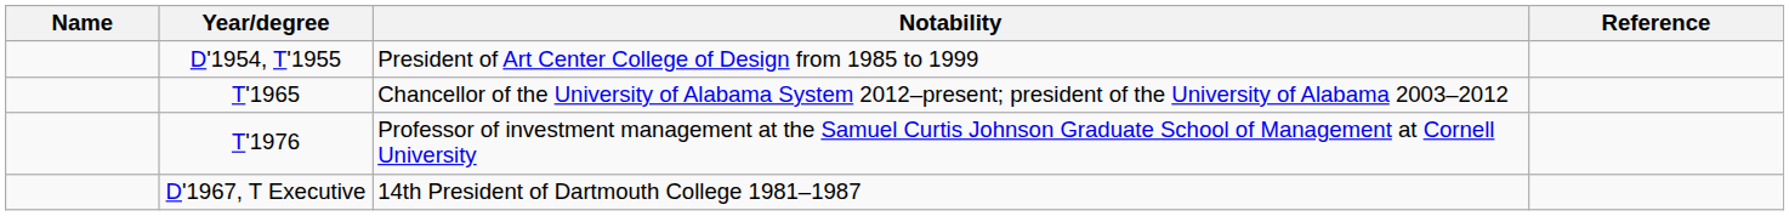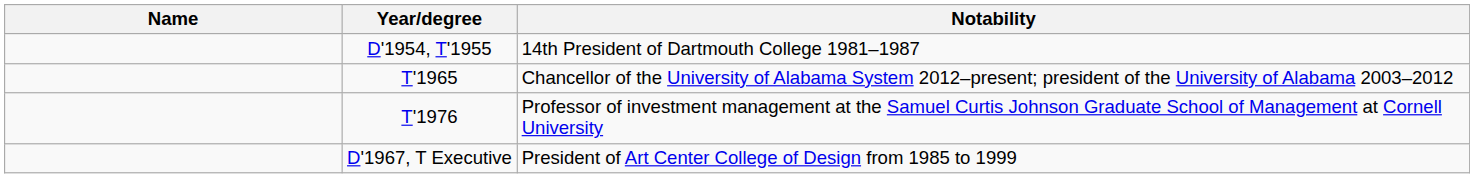 <table class="wikitable sortable" style="width:100%">
 <tr>
 <th style="width:*;">Name</th>
 <th style="width:12%;">Year/degree</th>
 <th style="width:65%;" class="unsortable">Notability</th>
-<th style="width:*;" class="unsortable">Reference</th>
 </tr>
 <tr>
 <td></td>
 <td style="text-align:center;"><a href='#'>D</a>'1954, <a href='#'>T</a>'1955</td>
-<td>President of <a href='#'>Art Center College of Design</a> from 1985 to 1999</td>
-<td style="text-align:center;"></td>
+<td>14th President of Dartmouth College 1981–1987</td>
 </tr>
 <tr>
 <td></td>
 <td style="text-align:center;"><a href='#'>T</a>'1965</td>
 <td>Chancellor of the <a href='#'>University of Alabama System</a> 2012–present; president of the <a href='#'>University of Alabama</a> 2003–2012</td>
-<td style="text-align:center;"></td>
 </tr>
 <tr>
 <td></td>
 <td style="text-align:center;"><a href='#'>T</a>'1976</td>
 <td>Professor of investment management at the <a href='#'>Samuel Curtis Johnson Graduate School of Management</a> at <a href='#'>Cornell University</a></td>
-<td style="text-align:center;"></td>
 </tr>
 <tr>
 <td></td>
 <td style="text-align:center;"><a href='#'>D</a>'1967, T Executive</td>
-<td>14th President of Dartmouth College 1981–1987</td>
-<td style="text-align:center;"></td>
+<td>President of <a href='#'>Art Center College of Design</a> from 1985 to 1999</td>
 </tr>
 </table>
